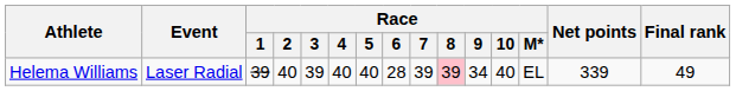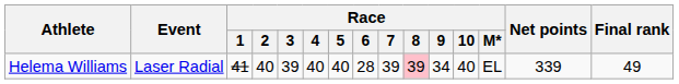 <table class="wikitable" border="1" style="font-size:90%">
 <tr>
 <th rowspan="2">Athlete</th>
 <th rowspan="2">Event</th>
 <th colspan=11>Race</th>
 <th rowspan=2>Net points</th>
 <th rowspan=2>Final rank</th>
 </tr>
 <tr style="font-size:95%">
 <th>1</th>
 <th>2</th>
 <th>3</th>
 <th>4</th>
 <th>5</th>
 <th>6</th>
 <th>7</th>
 <th>8</th>
 <th>9</th>
 <th>10</th>
 <th>M*</th>
 </tr>
 <tr align=center>
 <td align=left><a href='#'>Helema Williams</a></td>
 <td align=left><a href='#'>Laser Radial</a></td>
-<td><s>39</s></td>
+<td><s>41</s></td>
 <td>40</td>
 <td>39</td>
 <td>40</td>
 <td>40</td>
 <td>28</td>
 <td>39</td>
 <td style="background: pink;">39</td>
 <td>34</td>
 <td>40</td>
 <td>EL</td>
 <td>339</td>
 <td>49</td>
 </tr>
 </table>
